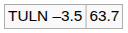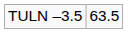 <table class="wikitable">
 <tr align="center">
 </tr>
 <tr align="center">
 <td>TULN –3.5</td>
-<td>63.7</td>
+<td>63.5</td>
 </tr>
 </table>
